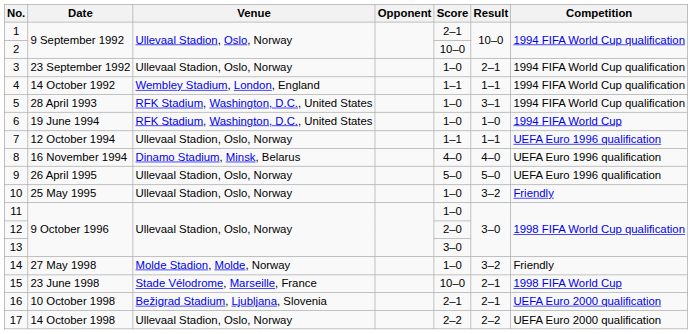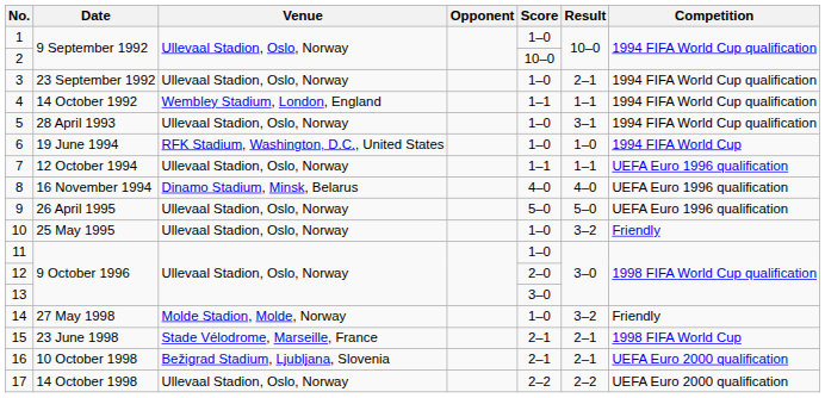 <table class="wikitable sortable">
 <tr>
 <th scope="col">No.</th>
 <th scope="col">Date</th>
 <th scope="col">Venue</th>
 <th scope="col">Opponent</th>
 <th scope="col">Score</th>
 <th scope="col">Result</th>
 <th scope="col">Competition</th>
 </tr>
 <tr>
 <td align="center">1</td>
 <td rowspan="2">9 September 1992</td>
 <td rowspan="2"><a href='#'>Ullevaal Stadion</a>, <a href='#'>Oslo</a>, Norway</td>
 <td rowspan="2"></td>
-<td align="center">2–1</td>
+<td align="center">1–0</td>
 <td rowspan="2" style="text-align:center">10–0</td>
 <td rowspan="2"><a href='#'>1994 FIFA World Cup qualification</a></td>
 </tr>
 <tr>
 <td align="center">2</td>
 <td align="center">10–0</td>
 </tr>
 <tr>
 <td align="center">3</td>
 <td>23 September 1992</td>
 <td>Ullevaal Stadion, Oslo, Norway</td>
 <td></td>
 <td align="center">1–0</td>
 <td align="center">2–1</td>
 <td>1994 FIFA World Cup qualification</td>
 </tr>
 <tr>
 <td align="center">4</td>
 <td>14 October 1992</td>
 <td><a href='#'>Wembley Stadium</a>, <a href='#'>London</a>, England</td>
 <td></td>
 <td align="center">1–1</td>
 <td align="center">1–1</td>
 <td>1994 FIFA World Cup qualification</td>
 </tr>
 <tr>
 <td align="center">5</td>
 <td>28 April 1993</td>
-<td><a href='#'>RFK Stadium</a>, <a href='#'>Washington, D.C.</a>, United States</td>
+<td>Ullevaal Stadion, Oslo, Norway</td>
 <td></td>
 <td align="center">1–0</td>
 <td align="center">3–1</td>
 <td>1994 FIFA World Cup qualification</td>
 </tr>
 <tr>
 <td align="center">6</td>
 <td>19 June 1994</td>
 <td><a href='#'>RFK Stadium</a>, <a href='#'>Washington, D.C.</a>, United States</td>
 <td></td>
 <td align="center">1–0</td>
 <td align="center">1–0</td>
 <td><a href='#'>1994 FIFA World Cup</a></td>
 </tr>
 <tr>
 <td align="center">7</td>
 <td>12 October 1994</td>
 <td>Ullevaal Stadion, Oslo, Norway</td>
 <td></td>
 <td align="center">1–1</td>
 <td align="center">1–1</td>
 <td><a href='#'>UEFA Euro 1996 qualification</a></td>
 </tr>
 <tr>
 <td align="center">8</td>
 <td>16 November 1994</td>
 <td><a href='#'>Dinamo Stadium</a>, <a href='#'>Minsk</a>, Belarus</td>
 <td></td>
 <td align="center">4–0</td>
 <td align="center">4–0</td>
 <td>UEFA Euro 1996 qualification</td>
 </tr>
 <tr>
 <td align="center">9</td>
 <td>26 April 1995</td>
 <td>Ullevaal Stadion, Oslo, Norway</td>
 <td></td>
 <td align="center">5–0</td>
 <td align="center">5–0</td>
 <td>UEFA Euro 1996 qualification</td>
 </tr>
 <tr>
 <td align="center">10</td>
 <td>25 May 1995</td>
 <td>Ullevaal Stadion, Oslo, Norway</td>
 <td></td>
 <td align="center">1–0</td>
 <td align="center">3–2</td>
 <td><a href='#'>Friendly</a></td>
 </tr>
 <tr>
 <td align="center">11</td>
 <td rowspan="3">9 October 1996</td>
 <td rowspan="3">Ullevaal Stadion, Oslo, Norway</td>
 <td rowspan="3"></td>
 <td align="center">1–0</td>
 <td rowspan="3" style="text-align:center">3–0</td>
 <td rowspan="3"><a href='#'>1998 FIFA World Cup qualification</a></td>
 </tr>
 <tr>
 <td align="center">12</td>
 <td align="center">2–0</td>
 </tr>
 <tr>
 <td align="center">13</td>
 <td align="center">3–0</td>
 </tr>
 <tr>
 <td align="center">14</td>
 <td>27 May 1998</td>
 <td><a href='#'>Molde Stadion</a>, <a href='#'>Molde</a>, Norway</td>
 <td></td>
 <td align="center">1–0</td>
 <td align="center">3–2</td>
 <td>Friendly</td>
 </tr>
 <tr>
 <td align="center">15</td>
 <td>23 June 1998</td>
 <td><a href='#'>Stade Vélodrome</a>, <a href='#'>Marseille</a>, France</td>
 <td></td>
-<td align="center">10–0</td>
+<td align="center">2–1</td>
 <td align="center">2–1</td>
 <td><a href='#'>1998 FIFA World Cup</a></td>
 </tr>
 <tr>
 <td align="center">16</td>
 <td>10 October 1998</td>
 <td><a href='#'>Bežigrad Stadium</a>, <a href='#'>Ljubljana</a>, Slovenia</td>
 <td></td>
 <td align="center">2–1</td>
 <td align="center">2–1</td>
 <td><a href='#'>UEFA Euro 2000 qualification</a></td>
 </tr>
 <tr>
 <td align="center">17</td>
 <td>14 October 1998</td>
 <td>Ullevaal Stadion, Oslo, Norway</td>
 <td></td>
 <td align="center">2–2</td>
 <td align="center">2–2</td>
 <td>UEFA Euro 2000 qualification</td>
 </tr>
 </table>
